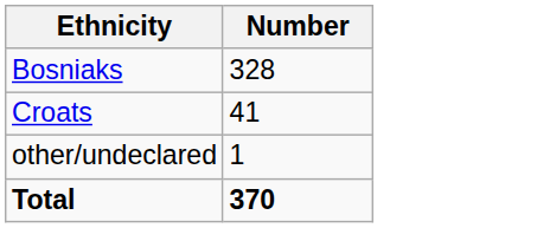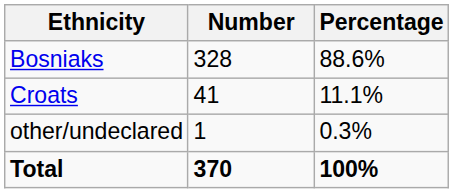 <table class="wikitable">
 <tr>
 <th width="100px">Ethnicity</th>
 <th width="80px">Number</th>
+<th width="80px">Percentage</th>
 </tr>
 <tr>
 <td><a href='#'>Bosniaks</a></td>
 <td>328</td>
+<td>88.6%</td>
 </tr>
 <tr>
 <td><a href='#'>Croats</a></td>
 <td>41</td>
+<td>11.1%</td>
 </tr>
 <tr>
 <td>other/undeclared</td>
 <td>1</td>
+<td>0.3%</td>
 </tr>
 <tr>
 <td><strong>Total</strong></td>
 <td><strong>370</strong></td>
+<td><strong>100%</strong></td>
 </tr>
 </table>
